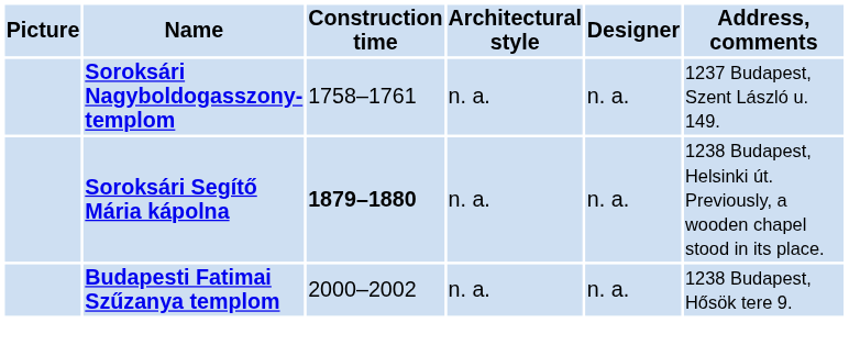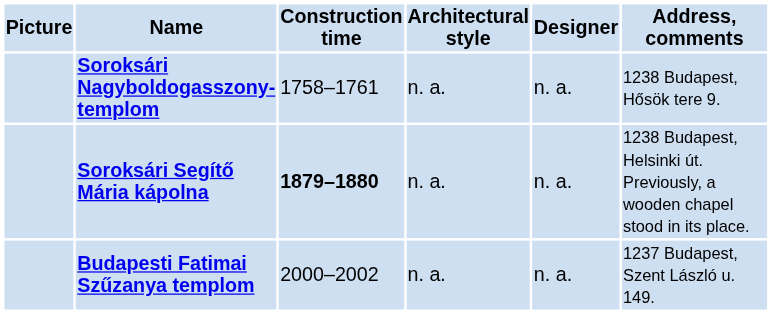 <table width="100%">
 <tr>
 <th bgcolor="#CEDFF2" width="8%">Picture</th>
 <th bgcolor="#CEDFF2" width="20%">Name</th>
 <th bgcolor="#CEDFF2" width="10%">Construction time</th>
 <th bgcolor="#CEDFF2" width="10%">Architectural style</th>
 <th bgcolor="#CEDFF2" width="10%">Designer</th>
 <th bgcolor="#CEDFF2" width="42%">Address, comments</th>
 </tr>
 <tr>
 <td bgcolor="#CEDFF2"></td>
 <td bgcolor="#CEDFF2"><strong><a href='#'>Soroksári Nagyboldogasszony-templom</a></strong></td>
 <td bgcolor="#CEDFF2">1758–1761</td>
 <td bgcolor="#CEDFF2">n. a.</td>
 <td bgcolor="#CEDFF2">n. a.</td>
-<td bgcolor="#CEDFF2"><small>1237 Budapest, Szent László u. 149. </small></td>
+<td bgcolor="#CEDFF2"><small>1238 Budapest, Hősök tere 9. </small></td>
 </tr>
 <tr>
 <td bgcolor="#CEDFF2"></td>
 <td bgcolor="#CEDFF2"><strong><a href='#'>Soroksári Segítő Mária kápolna</a></strong></td>
 <td bgcolor="#CEDFF2"><strong>1879–1880</strong></td>
 <td bgcolor="#CEDFF2">n. a.</td>
 <td bgcolor="#CEDFF2">n. a.</td>
 <td bgcolor="#CEDFF2"><small>1238 Budapest, Helsinki út. Previously, a wooden chapel stood in its place.</small></td>
 </tr>
 <tr>
 <td bgcolor="#CEDFF2"></td>
 <td bgcolor="#CEDFF2"><strong><a href='#'>Budapesti Fatimai Szűzanya templom</a></strong></td>
 <td bgcolor="#CEDFF2">2000–2002</td>
 <td bgcolor="#CEDFF2">n. a.</td>
 <td bgcolor="#CEDFF2">n. a.</td>
-<td bgcolor="#CEDFF2"><small>1238 Budapest, Hősök tere 9. </small></td>
+<td bgcolor="#CEDFF2"><small>1237 Budapest, Szent László u. 149. </small></td>
 </tr>
 </table>
